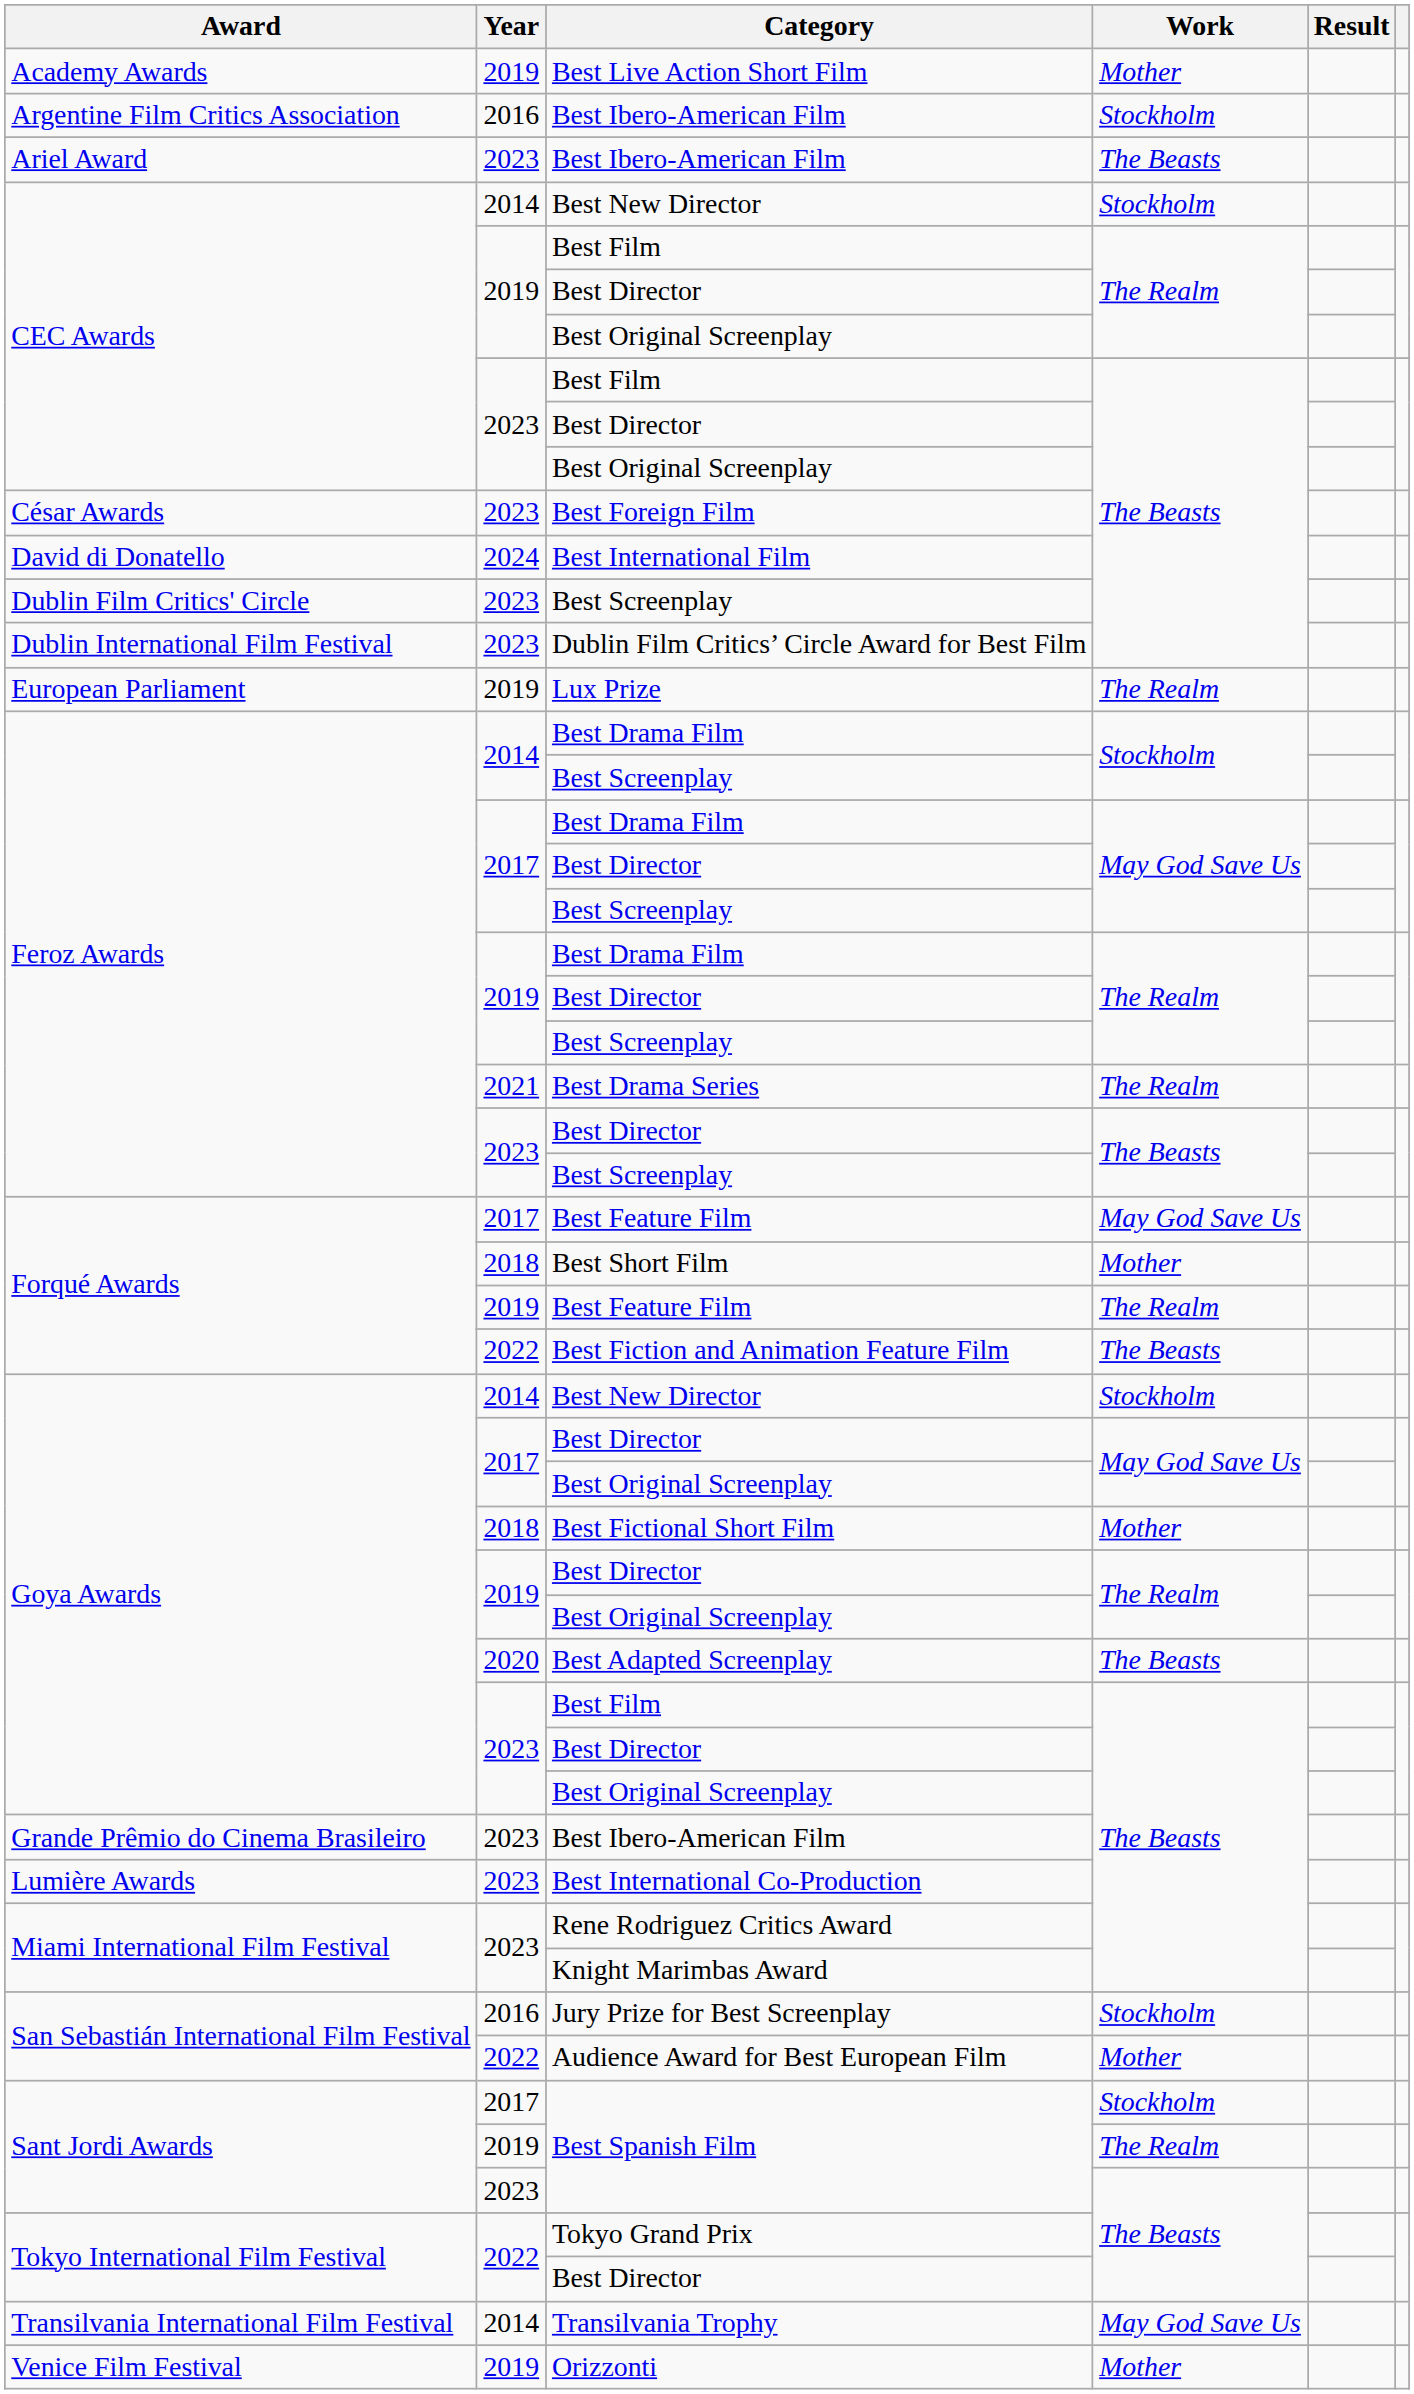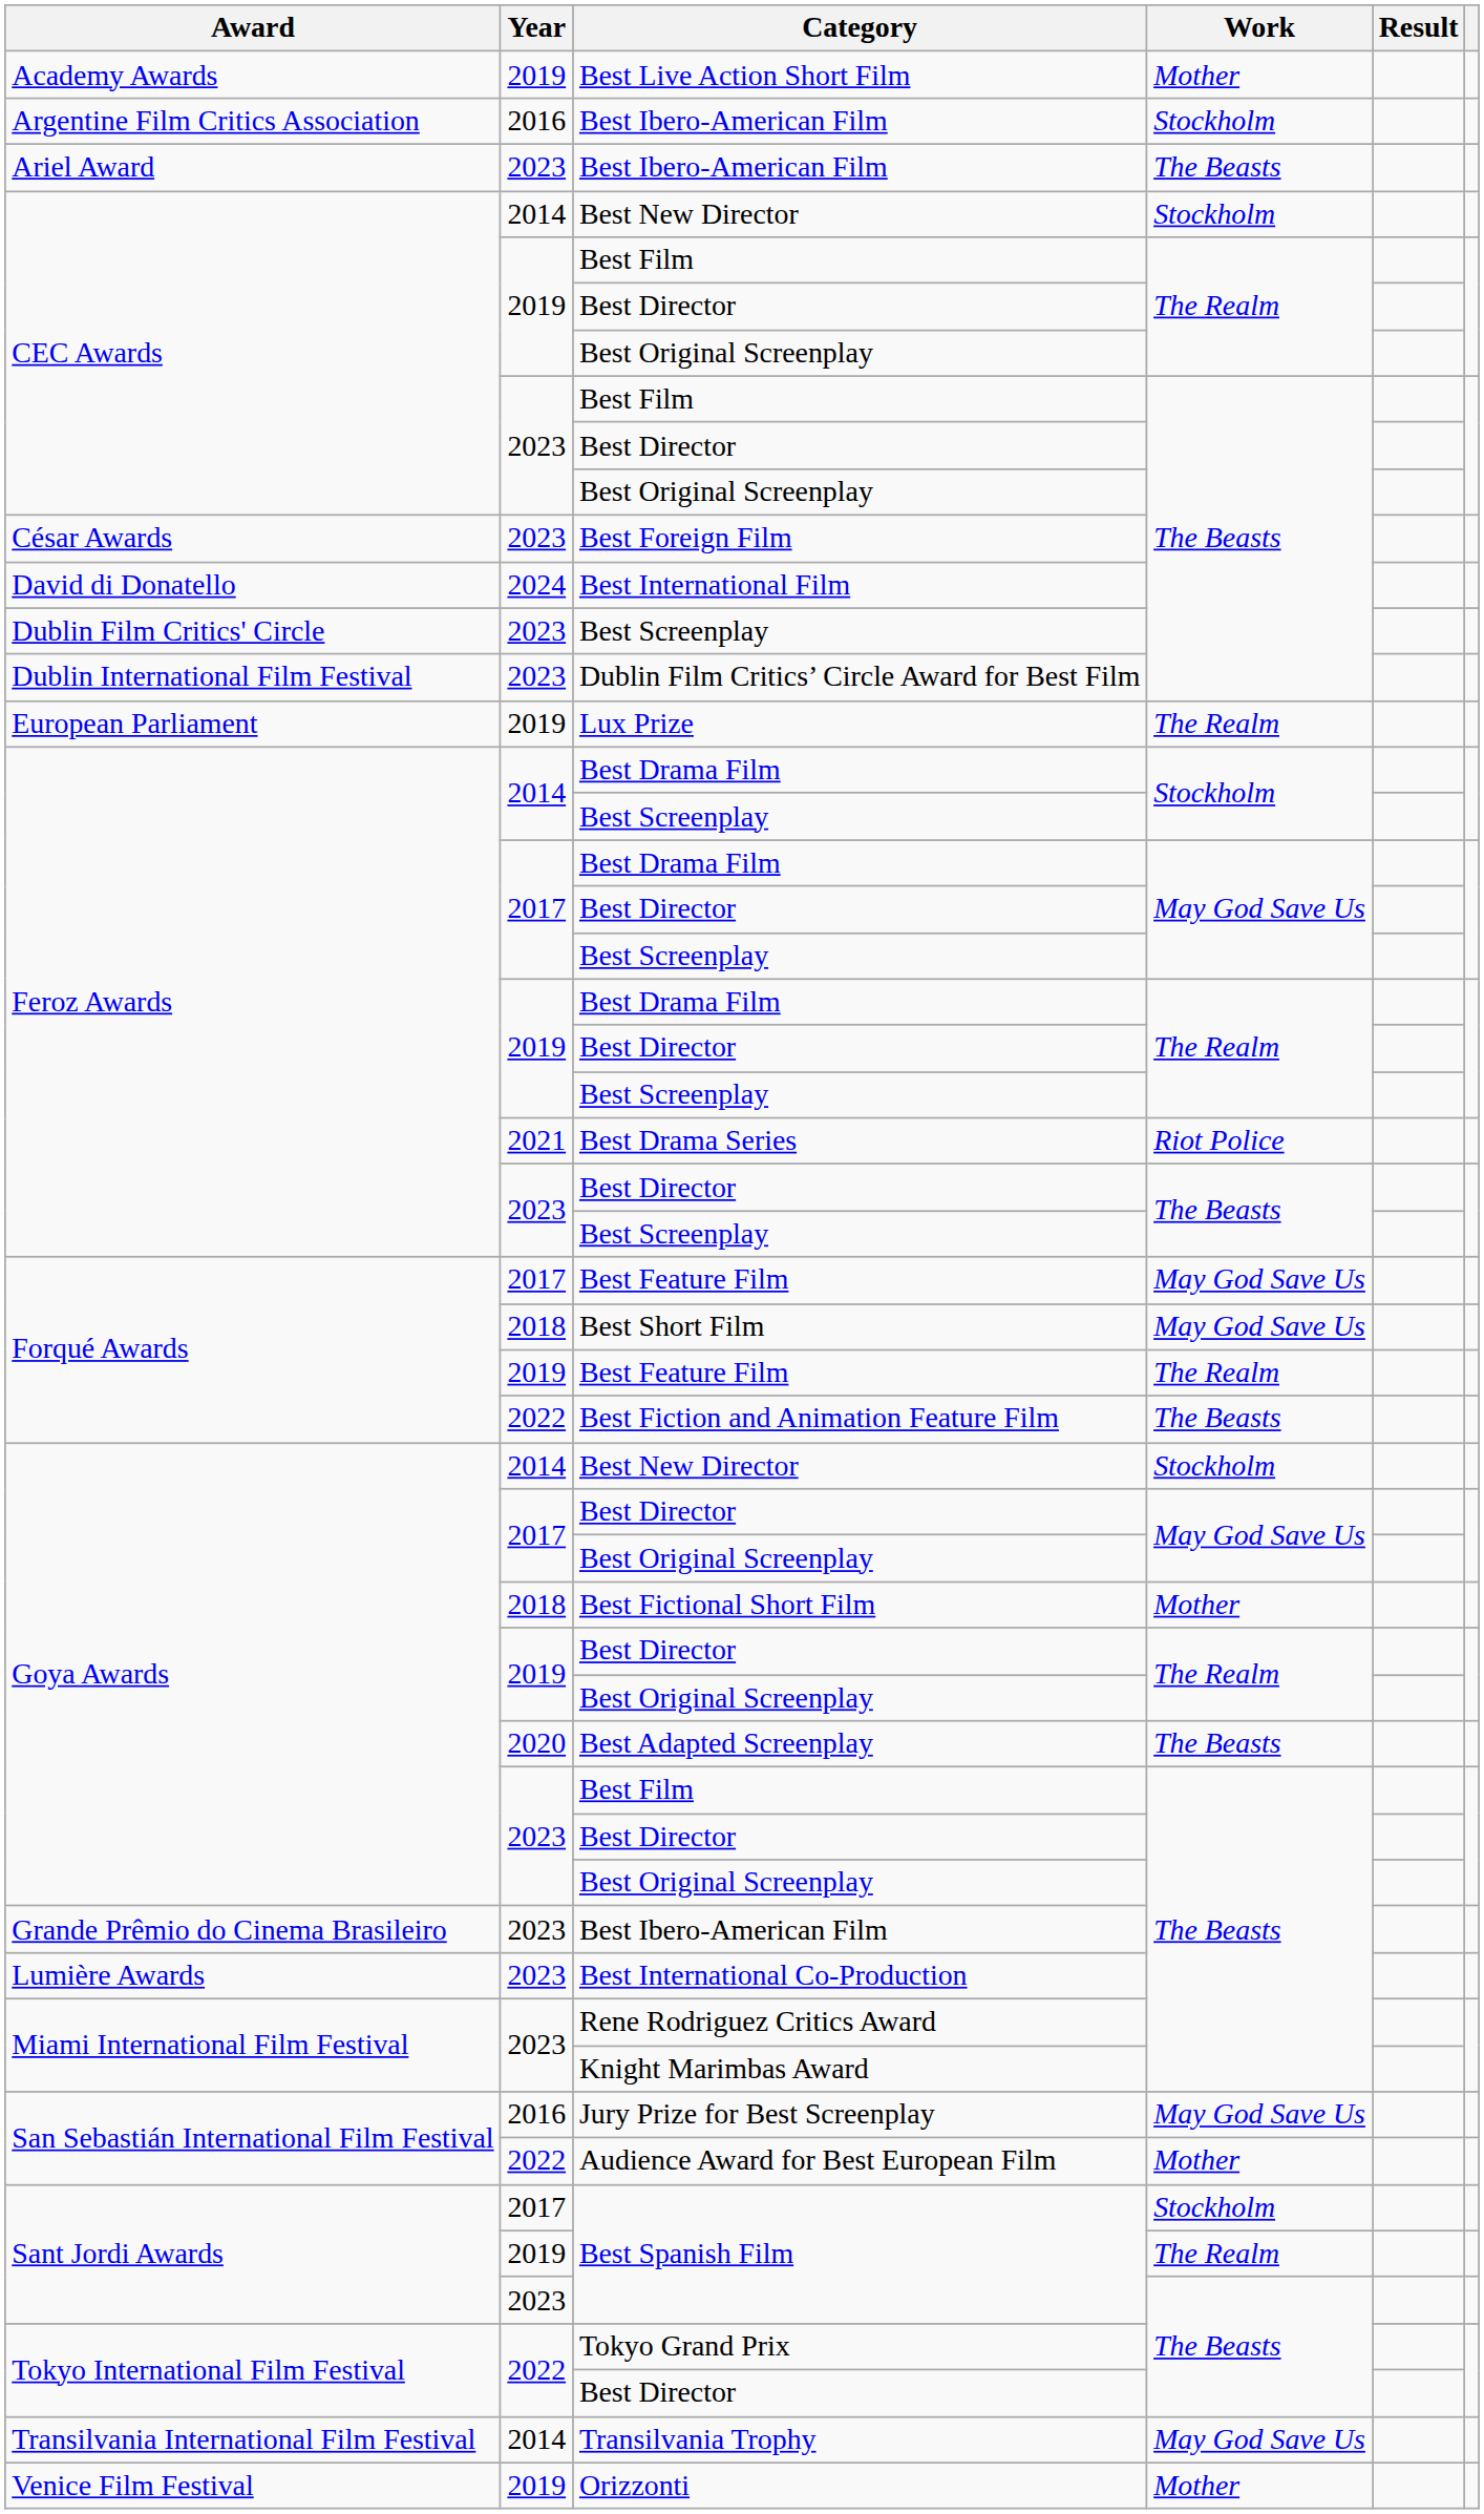 <table class="wikitable sortable">
 <tr>
 <th>Award</th>
 <th>Year</th>
 <th>Category</th>
 <th>Work</th>
 <th>Result</th>
 <th class=unsortable></th>
 </tr>
 <tr>
 <td><a href='#'>Academy Awards</a></td>
 <td><a href='#'>2019</a></td>
 <td><a href='#'>Best Live Action Short Film</a></td>
 <td><em><a href='#'>Mother</a></em></td>
 <td></td>
 <td></td>
 </tr>
 <tr>
 <td><a href='#'>Argentine Film Critics Association</a></td>
 <td>2016</td>
 <td><a href='#'>Best Ibero-American Film</a></td>
 <td><em><a href='#'>Stockholm</a></em></td>
 <td></td>
 <td></td>
 </tr>
 <tr>
 <td><a href='#'>Ariel Award</a></td>
 <td><a href='#'>2023</a></td>
 <td><a href='#'>Best Ibero-American Film</a></td>
 <td><em><a href='#'>The Beasts</a></em></td>
 <td></td>
 <td></td>
 </tr>
 <tr>
 <td rowspan="7"><a href='#'>CEC Awards</a></td>
 <td>2014</td>
 <td>Best New Director</td>
 <td><em><a href='#'>Stockholm</a></em></td>
 <td></td>
 <td></td>
 </tr>
 <tr>
 <td rowspan="3">2019</td>
 <td>Best Film</td>
 <td rowspan="3"><em><a href='#'>The Realm</a></em></td>
 <td></td>
 <td rowspan="3"></td>
 </tr>
 <tr>
 <td>Best Director</td>
 <td></td>
 </tr>
 <tr>
 <td>Best Original Screenplay</td>
 <td></td>
 </tr>
 <tr>
 <td rowspan="3">2023</td>
 <td>Best Film</td>
 <td rowspan="7"><em><a href='#'>The Beasts</a></em></td>
 <td></td>
 <td rowspan="3"></td>
 </tr>
 <tr>
 <td>Best Director</td>
 <td></td>
 </tr>
 <tr>
 <td>Best Original Screenplay</td>
 <td></td>
 </tr>
 <tr>
 <td><a href='#'>César Awards</a></td>
 <td><a href='#'>2023</a></td>
 <td><a href='#'>Best Foreign Film</a></td>
 <td></td>
 <td></td>
 </tr>
 <tr>
 <td><a href='#'>David di Donatello</a></td>
 <td><a href='#'>2024</a></td>
 <td><a href='#'>Best International Film</a></td>
 <td></td>
 <td></td>
 </tr>
 <tr>
 <td><a href='#'>Dublin Film Critics' Circle</a></td>
 <td><a href='#'>2023</a></td>
 <td>Best Screenplay</td>
 <td></td>
 <td></td>
 </tr>
 <tr>
 <td><a href='#'>Dublin International Film Festival</a></td>
 <td><a href='#'>2023</a></td>
 <td>Dublin Film Critics’ Circle Award for Best Film</td>
 <td></td>
 <td></td>
 </tr>
 <tr>
 <td><a href='#'>European Parliament</a></td>
 <td>2019</td>
 <td><a href='#'>Lux Prize</a></td>
 <td><em><a href='#'>The Realm</a></em></td>
 <td></td>
 <td></td>
 </tr>
 <tr>
 <td rowspan="11"><a href='#'>Feroz Awards</a></td>
 <td rowspan="2"><a href='#'>2014</a></td>
 <td><a href='#'>Best Drama Film</a></td>
 <td rowspan="2"><em><a href='#'>Stockholm</a></em></td>
 <td></td>
 <td rowspan="2"></td>
 </tr>
 <tr>
 <td><a href='#'>Best Screenplay</a></td>
 <td></td>
 </tr>
 <tr>
 <td rowspan="3"><a href='#'>2017</a></td>
 <td><a href='#'>Best Drama Film</a></td>
 <td rowspan="3"><em><a href='#'>May God Save Us</a></em></td>
 <td></td>
 <td rowspan="3"></td>
 </tr>
 <tr>
 <td><a href='#'>Best Director</a></td>
 <td></td>
 </tr>
 <tr>
 <td><a href='#'>Best Screenplay</a></td>
 <td></td>
 </tr>
 <tr>
 <td rowspan="3"><a href='#'>2019</a></td>
 <td><a href='#'>Best Drama Film</a></td>
 <td rowspan="3"><em><a href='#'>The Realm</a></em></td>
 <td></td>
 <td rowspan="3"></td>
 </tr>
 <tr>
 <td><a href='#'>Best Director</a></td>
 <td></td>
 </tr>
 <tr>
 <td><a href='#'>Best Screenplay</a></td>
 <td></td>
 </tr>
 <tr>
 <td><a href='#'>2021</a></td>
 <td><a href='#'>Best Drama Series</a></td>
-<td><em><a href='#'>The Realm</a></em></td>
+<td><em><a href='#'>Riot Police</a></em></td>
 <td></td>
 <td></td>
 </tr>
 <tr>
 <td rowspan="2"><a href='#'>2023</a></td>
 <td><a href='#'>Best Director</a></td>
 <td rowspan="2"><em><a href='#'>The Beasts</a></em></td>
 <td></td>
 <td rowspan="2"></td>
 </tr>
 <tr>
 <td><a href='#'>Best Screenplay</a></td>
 <td></td>
 </tr>
 <tr>
 <td rowspan="4"><a href='#'>Forqué Awards</a></td>
 <td><a href='#'>2017</a></td>
 <td><a href='#'>Best Feature Film</a></td>
 <td><em><a href='#'>May God Save Us</a></em></td>
 <td></td>
 <td></td>
 </tr>
 <tr>
 <td><a href='#'>2018</a></td>
 <td>Best Short Film</td>
-<td><em><a href='#'>Mother</a></em></td>
+<td><em><a href='#'>May God Save Us</a></em></td>
 <td></td>
 <td></td>
 </tr>
 <tr>
 <td><a href='#'>2019</a></td>
 <td><a href='#'>Best Feature Film</a></td>
 <td><em><a href='#'>The Realm</a></em></td>
 <td></td>
 <td></td>
 </tr>
 <tr>
 <td><a href='#'>2022</a></td>
 <td><a href='#'>Best Fiction and Animation Feature Film</a></td>
 <td><em><a href='#'>The Beasts</a></em></td>
 <td></td>
 <td></td>
 </tr>
 <tr>
 <td rowspan="10"><a href='#'>Goya Awards</a></td>
 <td><a href='#'>2014</a></td>
 <td><a href='#'>Best New Director</a></td>
 <td><em><a href='#'>Stockholm</a></em></td>
 <td></td>
 <td></td>
 </tr>
 <tr>
 <td rowspan="2"><a href='#'>2017</a></td>
 <td><a href='#'>Best Director</a></td>
 <td rowspan="2"><em><a href='#'>May God Save Us</a></em></td>
 <td></td>
 <td rowspan="2"></td>
 </tr>
 <tr>
 <td><a href='#'>Best Original Screenplay</a></td>
 <td></td>
 </tr>
 <tr>
 <td><a href='#'>2018</a></td>
 <td><a href='#'>Best Fictional Short Film</a></td>
 <td><em><a href='#'>Mother</a></em></td>
 <td></td>
 <td></td>
 </tr>
 <tr>
 <td rowspan="2"><a href='#'>2019</a></td>
 <td><a href='#'>Best Director</a></td>
 <td rowspan="2"><em><a href='#'>The Realm</a></em></td>
 <td></td>
 <td rowspan="2"></td>
 </tr>
 <tr>
 <td><a href='#'>Best Original Screenplay</a></td>
 <td></td>
 </tr>
 <tr>
 <td><a href='#'>2020</a></td>
 <td><a href='#'>Best Adapted Screenplay</a></td>
 <td><em><a href='#'>The Beasts</a></em></td>
 <td></td>
 <td></td>
 </tr>
 <tr>
 <td rowspan="3"><a href='#'>2023</a></td>
 <td><a href='#'>Best Film</a></td>
 <td rowspan="7"><em><a href='#'>The Beasts</a></em></td>
 <td></td>
 <td rowspan="3"></td>
 </tr>
 <tr>
 <td><a href='#'>Best Director</a></td>
 <td></td>
 </tr>
 <tr>
 <td><a href='#'>Best Original Screenplay</a></td>
 <td></td>
 </tr>
 <tr>
 <td><a href='#'>Grande Prêmio do Cinema Brasileiro</a></td>
 <td>2023</td>
 <td>Best Ibero-American Film</td>
 <td></td>
 <td></td>
 </tr>
 <tr>
 <td><a href='#'>Lumière Awards</a></td>
 <td><a href='#'>2023</a></td>
 <td><a href='#'>Best International Co-Production</a></td>
 <td></td>
 <td></td>
 </tr>
 <tr>
 <td rowspan="2"><a href='#'>Miami International Film Festival</a></td>
 <td rowspan="2">2023</td>
 <td>Rene Rodriguez Critics Award</td>
 <td></td>
 <td rowspan="2"></td>
 </tr>
 <tr>
 <td>Knight Marimbas Award</td>
 <td></td>
 </tr>
 <tr>
 <td rowspan="2"><a href='#'>San Sebastián International Film Festival</a></td>
 <td>2016</td>
 <td>Jury Prize for Best Screenplay</td>
-<td><em><a href='#'>Stockholm</a></em></td>
+<td><em><a href='#'>May God Save Us</a></em></td>
 <td></td>
 <td></td>
 </tr>
 <tr>
 <td><a href='#'>2022</a></td>
 <td>Audience Award for Best European Film</td>
 <td><em><a href='#'>Mother</a></em></td>
 <td></td>
 <td></td>
 </tr>
 <tr>
 <td rowspan="3"><a href='#'>Sant Jordi Awards</a></td>
 <td>2017</td>
 <td rowspan="3"><a href='#'>Best Spanish Film</a></td>
 <td><em><a href='#'>Stockholm</a></em></td>
 <td></td>
 <td></td>
 </tr>
 <tr>
 <td>2019</td>
 <td><em><a href='#'>The Realm</a></em></td>
 <td></td>
 <td></td>
 </tr>
 <tr>
 <td>2023</td>
 <td rowspan="3"><em><a href='#'>The Beasts</a></em></td>
 <td></td>
 <td></td>
 </tr>
 <tr>
 <td rowspan="2"><a href='#'>Tokyo International Film Festival</a></td>
 <td rowspan="2"><a href='#'>2022</a></td>
 <td>Tokyo Grand Prix</td>
 <td></td>
 <td rowspan="2"></td>
 </tr>
 <tr>
 <td>Best Director</td>
 <td></td>
 </tr>
 <tr>
 <td><a href='#'>Transilvania International Film Festival</a></td>
 <td>2014</td>
 <td><a href='#'>Transilvania Trophy</a></td>
 <td><em><a href='#'>May God Save Us</a></em></td>
 <td></td>
 <td></td>
 </tr>
 <tr>
 <td><a href='#'>Venice Film Festival</a></td>
 <td><a href='#'>2019</a></td>
 <td><a href='#'>Orizzonti</a></td>
 <td><em><a href='#'>Mother</a></em></td>
 <td></td>
 <td></td>
 </tr>
 </table>
